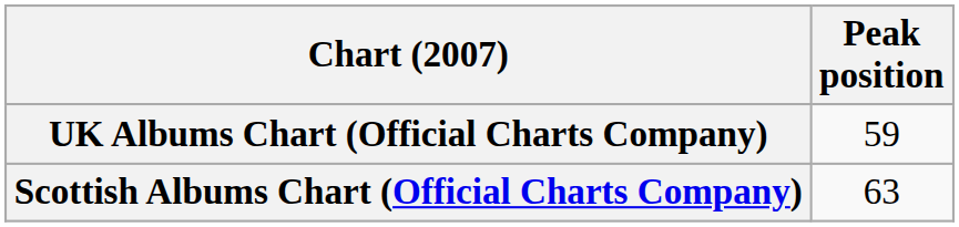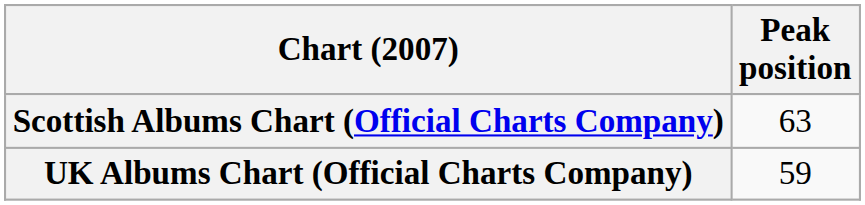 <table class="wikitable sortable plainrowheaders" style="text-align:center">
 <tr>
 <th scope="col">Chart (2007)</th>
 <th scope="col">Peak<br> position</th>
 </tr>
 <tr>
+<th scope="row">Scottish Albums Chart (<a href='#'>Official Charts Company</a>)</th>
+<td>63</td>
+</tr>
+<tr>
 <th scope="row">UK Albums Chart (Official Charts Company)</th>
 <td>59</td>
 </tr>
-<tr>
-<th scope="row">Scottish Albums Chart (<a href='#'>Official Charts Company</a>)</th>
-<td>63</td>
-</tr>
 </table>
